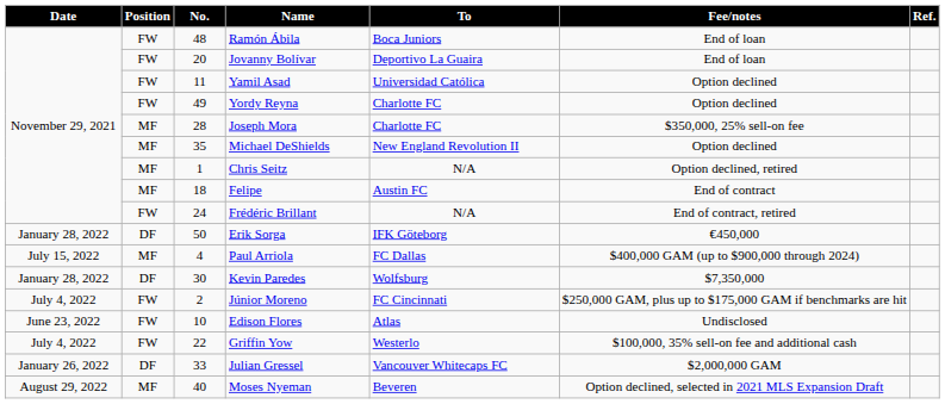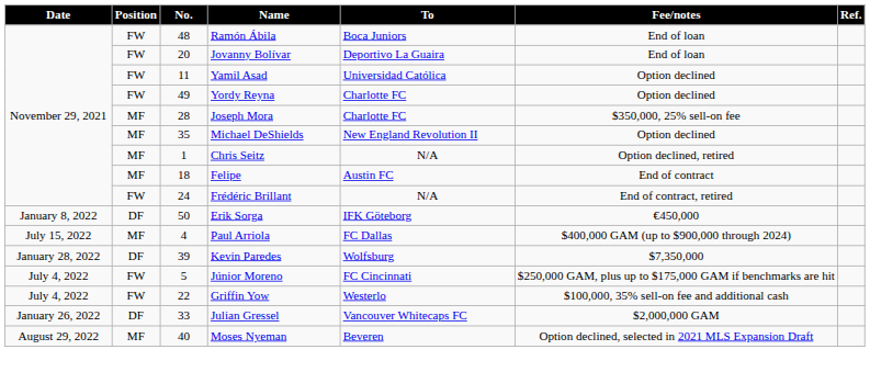 <table class="wikitable" style="text-align:center; font-size:90%; ">
 <tr>
 <th style="background:#000000; color:#FFFFFF; width:120px;">Date</th>
 <th style="background:#000000; color:#FFFFFF; width:50px;">Position</th>
 <th style="background:#000000; color:#FFFFFF; width:50px;">No.</th>
 <th style="background:#000000; color:#FFFFFF; width:150px;">Name</th>
 <th style="background:#000000; color:#FFFFFF; width:200px;">To</th>
 <th style="background:#000000; color:#FFFFFF;">Fee/notes</th>
 <th style="background:#000000; color:#FFFFFF; width:25px;">Ref.</th>
 </tr>
 <tr>
 <td rowspan="9">November 29, 2021</td>
 <td>FW</td>
 <td>48</td>
 <td align="left"> <a href='#'>Ramón Ábila</a></td>
 <td align="left"> <a href='#'>Boca Juniors</a></td>
 <td>End of loan</td>
 <td></td>
 </tr>
 <tr>
 <td>FW</td>
 <td>20</td>
 <td align="left"> <a href='#'>Jovanny Bolívar</a></td>
 <td align="left"> <a href='#'>Deportivo La Guaira</a></td>
 <td>End of loan</td>
 <td></td>
 </tr>
 <tr>
 <td>FW</td>
 <td>11</td>
 <td align="left"> <a href='#'>Yamil Asad</a></td>
 <td align="left"> <a href='#'>Universidad Católica</a></td>
 <td>Option declined</td>
 <td></td>
 </tr>
 <tr>
 <td>FW</td>
 <td>49</td>
 <td align="left"> <a href='#'>Yordy Reyna</a></td>
 <td align="left"> <a href='#'>Charlotte FC</a></td>
 <td>Option declined</td>
 <td></td>
 </tr>
 <tr>
 <td>MF</td>
 <td>28</td>
 <td align="left"> <a href='#'>Joseph Mora</a></td>
 <td align="left"> <a href='#'>Charlotte FC</a></td>
 <td>$350,000, 25% sell-on fee</td>
 <td></td>
 </tr>
 <tr>
 <td>MF</td>
 <td>35</td>
 <td align="left"> <a href='#'>Michael DeShields</a></td>
 <td align="left"> <a href='#'>New England Revolution II</a></td>
 <td>Option declined</td>
 <td></td>
 </tr>
 <tr>
 <td>MF</td>
 <td>1</td>
 <td align="left"> <a href='#'>Chris Seitz</a></td>
 <td>N/A</td>
 <td>Option declined, retired</td>
 <td></td>
 </tr>
 <tr>
 <td>MF</td>
 <td>18</td>
 <td align="left"> <a href='#'>Felipe</a></td>
 <td align="left"> <a href='#'>Austin FC</a></td>
 <td>End of contract</td>
 <td></td>
 </tr>
 <tr>
 <td>FW</td>
 <td>24</td>
 <td align="left"> <a href='#'>Frédéric Brillant</a></td>
 <td>N/A</td>
 <td>End of contract, retired</td>
 <td></td>
 </tr>
 <tr>
-<td>January 28, 2022</td>
+<td>January 8, 2022</td>
 <td>DF</td>
 <td>50</td>
 <td align="left"> <a href='#'>Erik Sorga</a></td>
 <td align="left"> <a href='#'>IFK Göteborg</a></td>
 <td>€450,000</td>
 <td></td>
 </tr>
 <tr>
 <td>July 15, 2022</td>
 <td>MF</td>
 <td>4</td>
 <td align="left"> <a href='#'>Paul Arriola</a></td>
 <td align="left"> <a href='#'>FC Dallas</a></td>
 <td>$400,000 GAM (up to $900,000 through 2024)</td>
 <td></td>
 </tr>
 <tr>
 <td>January 28, 2022</td>
 <td>DF</td>
-<td>30</td>
+<td>39</td>
 <td align="left"> <a href='#'>Kevin Paredes</a></td>
 <td align="left"> <a href='#'>Wolfsburg</a></td>
 <td>$7,350,000</td>
 <td></td>
 </tr>
 <tr>
 <td>July 4, 2022</td>
 <td>FW</td>
-<td>2</td>
+<td>5</td>
 <td align="left"> <a href='#'>Júnior Moreno</a></td>
 <td align="left"> <a href='#'>FC Cincinnati</a></td>
 <td>$250,000 GAM, plus up to $175,000 GAM if benchmarks are hit</td>
-<td></td>
-</tr>
-<tr>
-<td>June 23, 2022</td>
-<td>FW</td>
-<td>10</td>
-<td align="left"> <a href='#'>Edison Flores</a></td>
-<td align="left"> <a href='#'>Atlas</a></td>
-<td>Undisclosed</td>
 <td></td>
 </tr>
 <tr>
 <td>July 4, 2022</td>
 <td>FW</td>
 <td>22</td>
 <td align="left"> <a href='#'>Griffin Yow</a></td>
 <td align="left"> <a href='#'>Westerlo</a></td>
 <td>$100,000, 35% sell-on fee and additional cash</td>
 <td></td>
 </tr>
 <tr>
 <td>January 26, 2022</td>
 <td>DF</td>
 <td>33</td>
 <td align="left"> <a href='#'>Julian Gressel</a></td>
 <td align="left"> <a href='#'>Vancouver Whitecaps FC</a></td>
 <td>$2,000,000 GAM</td>
 <td></td>
 </tr>
 <tr>
 <td>August 29, 2022</td>
 <td>MF</td>
 <td>40</td>
 <td align="left"> <a href='#'>Moses Nyeman</a></td>
 <td align="left"> <a href='#'>Beveren</a></td>
 <td>Option declined, selected in <a href='#'>2021 MLS Expansion Draft</a></td>
 <td></td>
 </tr>
 </table>
